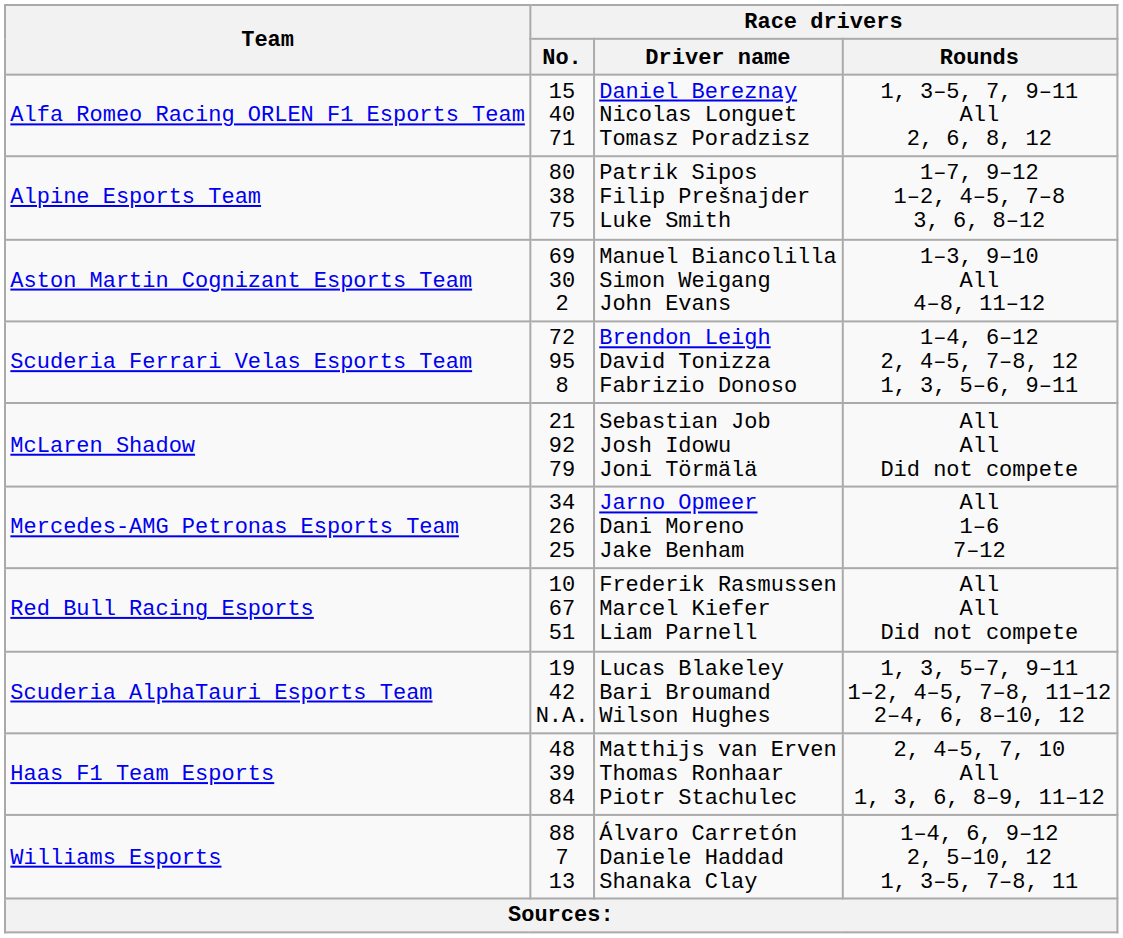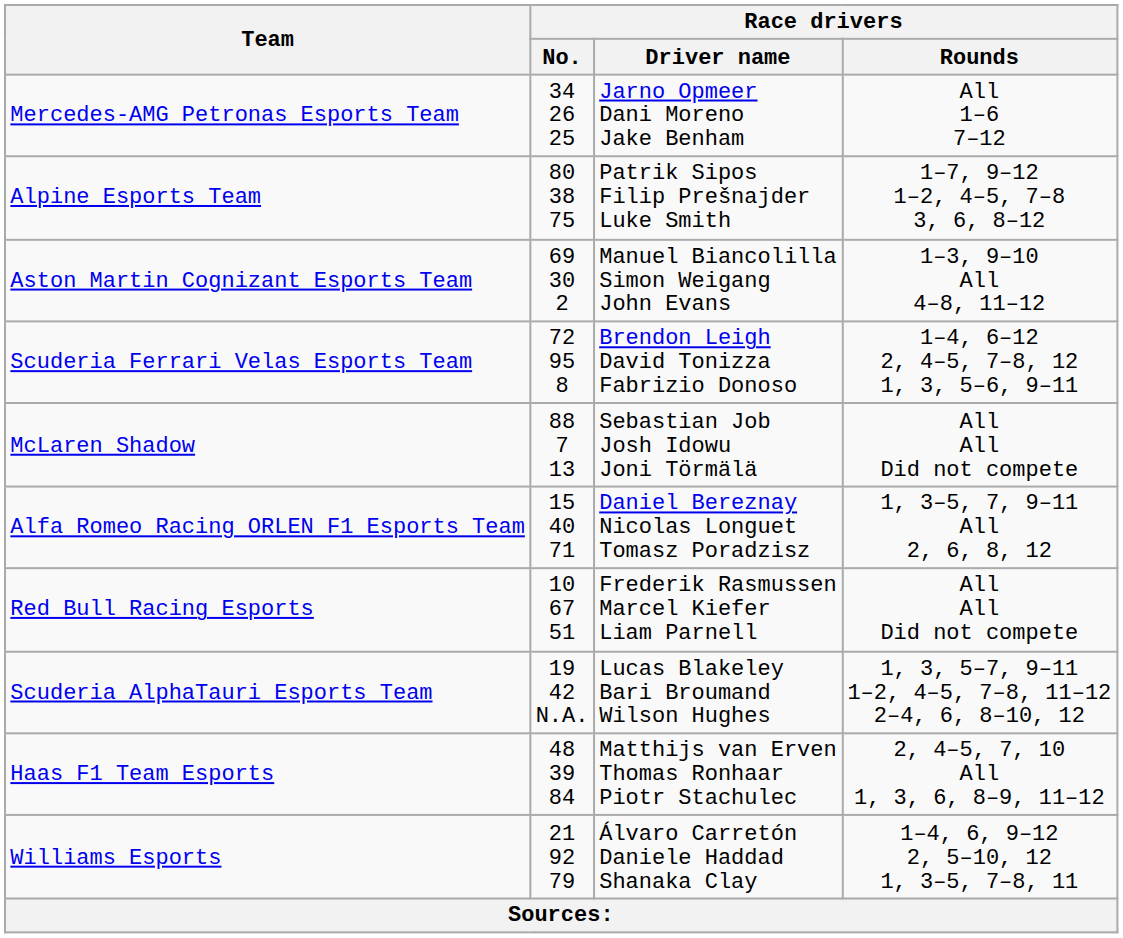 <table class="wikitable sortable" style="font-size: 85%">
 <tr>
 <th scope="col" rowspan="2">Team</th>
 <th colspan="3" scope="col" class="unsortable">Race drivers</th>
 </tr>
 <tr>
 <th scope="col" class="unsortable" style="text-align:center;">No.</th>
 <th scope="col" class="unsortable" style="text-align:center;">Driver name</th>
 <th scope="col" class="unsortable" style="text-align:center;">Rounds</th>
 </tr>
 <tr>
-<td> <a href='#'>Alfa Romeo Racing ORLEN F1 Esports Team</a></td>
-<td style="text-align:center">15<br>40<br>71</td>
-<td> <a href='#'>Daniel Bereznay</a><br> Nicolas Longuet<br> Tomasz Poradzisz</td>
-<td style="text-align:center">1, 3–5, 7, 9–11<br>All<br>2, 6, 8, 12</td>
+<td> <a href='#'>Mercedes-AMG Petronas Esports Team</a></td>
+<td style="text-align:center">34<br>26<br>25</td>
+<td> <a href='#'>Jarno Opmeer</a><br> Dani Moreno<br> Jake Benham</td>
+<td style="text-align:center">All<br>1–6<br>7–12</td>
 </tr>
 <tr>
 <td> <a href='#'>Alpine Esports Team</a></td>
 <td style="text-align:center">80<br>38<br>75</td>
 <td> Patrik Sipos<br> Filip Prešnajder<br> Luke Smith</td>
 <td style="text-align:center">1–7, 9–12<br>1–2, 4–5, 7–8<br>3, 6, 8–12</td>
 </tr>
 <tr>
 <td> <a href='#'>Aston Martin Cognizant Esports Team</a></td>
 <td style="text-align:center">69<br>30<br>2</td>
 <td> Manuel Biancolilla<br> Simon Weigang<br> John Evans</td>
 <td style="text-align:center">1–3, 9–10<br>All<br>4–8, 11–12</td>
 </tr>
 <tr>
 <td> <a href='#'>Scuderia Ferrari Velas Esports Team</a></td>
 <td style="text-align:center">72<br>95<br>8</td>
 <td> <a href='#'>Brendon Leigh</a><br> David Tonizza<br> Fabrizio Donoso</td>
 <td style="text-align:center">1–4, 6–12<br>2, 4–5, 7–8, 12<br>1, 3, 5–6, 9–11</td>
 </tr>
 <tr>
 <td> <a href='#'>McLaren Shadow</a></td>
-<td style="text-align:center">21<br>92<br>79</td>
+<td style="text-align:center">88<br>7<br>13</td>
 <td> Sebastian Job<br> Josh Idowu<br> Joni Törmälä</td>
 <td style="text-align:center">All<br>All<br>Did not compete</td>
 </tr>
 <tr>
-<td> <a href='#'>Mercedes-AMG Petronas Esports Team</a></td>
-<td style="text-align:center">34<br>26<br>25</td>
-<td> <a href='#'>Jarno Opmeer</a><br> Dani Moreno<br> Jake Benham</td>
-<td style="text-align:center">All<br>1–6<br>7–12</td>
+<td> <a href='#'>Alfa Romeo Racing ORLEN F1 Esports Team</a></td>
+<td style="text-align:center">15<br>40<br>71</td>
+<td> <a href='#'>Daniel Bereznay</a><br> Nicolas Longuet<br> Tomasz Poradzisz</td>
+<td style="text-align:center">1, 3–5, 7, 9–11<br>All<br>2, 6, 8, 12</td>
 </tr>
 <tr>
 <td> <a href='#'>Red Bull Racing Esports</a></td>
 <td style="text-align:center">10<br>67<br>51</td>
 <td nowrap> Frederik Rasmussen<br> Marcel Kiefer<br> Liam Parnell</td>
 <td style="text-align:center">All<br>All<br>Did not compete</td>
 </tr>
 <tr>
 <td> <a href='#'>Scuderia AlphaTauri Esports Team</a></td>
 <td style="text-align:center">19<br>42<br>N.A.</td>
 <td> Lucas Blakeley<br> Bari Broumand<br> Wilson Hughes</td>
 <td style="text-align:center">1, 3, 5–7, 9–11<br>1–2, 4–5, 7–8, 11–12<br>2–4, 6, 8–10, 12</td>
 </tr>
 <tr>
 <td> <a href='#'>Haas F1 Team Esports</a></td>
 <td style="text-align:center">48<br>39<br>84</td>
 <td> Matthijs van Erven<br> Thomas Ronhaar<br> Piotr Stachulec</td>
 <td style="text-align:center">2, 4–5, 7, 10<br>All<br>1, 3, 6, 8–9, 11–12</td>
 </tr>
 <tr>
 <td> <a href='#'>Williams Esports</a></td>
-<td style="text-align:center">88<br>7<br>13</td>
+<td style="text-align:center">21<br>92<br>79</td>
 <td> Álvaro Carretón<br> Daniele Haddad<br> Shanaka Clay</td>
 <td style="text-align:center">1–4, 6, 9–12<br>2, 5–10, 12<br>1, 3–5, 7–8, 11</td>
 </tr>
 <tr>
 <th colspan="4" style="text-align:center"><strong>Sources</strong>:</th>
 </tr>
 </table>
